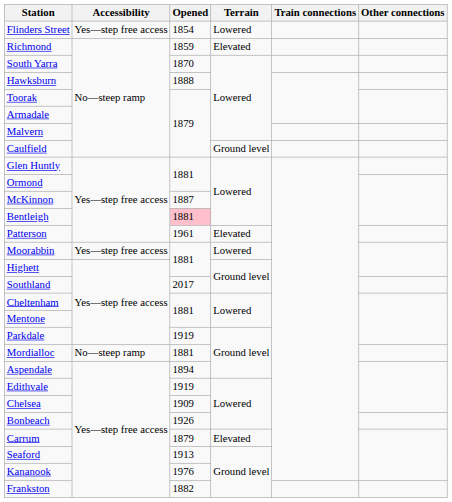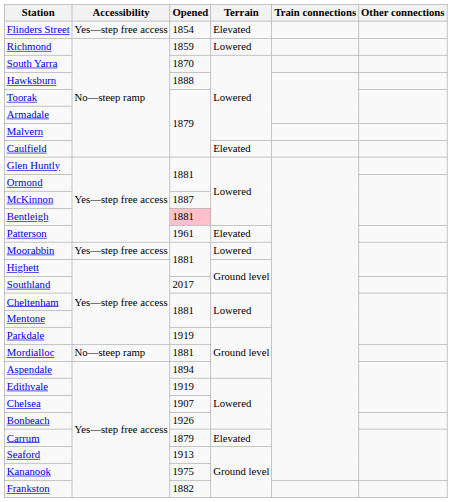 <table class="wikitable">
 <tr>
 <th>Station</th>
 <th>Accessibility</th>
 <th>Opened</th>
 <th>Terrain</th>
 <th>Train connections</th>
 <th>Other connections</th>
 </tr>
 <tr>
 <td><a href='#'>Flinders Street</a></td>
 <td>Yes—step free access</td>
 <td>1854</td>
-<td>Lowered</td>
+<td>Elevated</td>
 <td></td>
 <td> </td>
 </tr>
 <tr>
 <td><a href='#'>Richmond</a></td>
 <td rowspan="7">No—steep ramp</td>
 <td>1859</td>
-<td>Elevated</td>
+<td>Lowered</td>
 <td></td>
 <td> </td>
 </tr>
 <tr>
 <td><a href='#'>South Yarra</a></td>
 <td>1870</td>
 <td rowspan="5">Lowered</td>
 <td></td>
 <td></td>
 </tr>
 <tr>
 <td><a href='#'>Hawksburn</a></td>
 <td>1888</td>
 <td rowspan="3"></td>
 <td></td>
 </tr>
 <tr>
 <td><a href='#'>Toorak</a></td>
 <td rowspan="4">1879</td>
 <td rowspan="2"> </td>
 </tr>
 <tr>
 <td><a href='#'>Armadale</a></td>
 </tr>
 <tr>
 <td><a href='#'>Malvern</a></td>
 <td></td>
 <td></td>
 </tr>
 <tr>
 <td><a href='#'>Caulfield</a></td>
-<td>Ground level</td>
+<td>Elevated</td>
 <td></td>
 <td> </td>
 </tr>
 <tr>
 <td><a href='#'>Glen Huntly</a></td>
 <td rowspan="5">Yes—step free access</td>
 <td rowspan="2">1881</td>
 <td rowspan="4">Lowered</td>
 <td rowspan="19"></td>
 <td></td>
 </tr>
 <tr>
 <td><a href='#'>Ormond</a></td>
 <td rowspan="3"></td>
 </tr>
 <tr>
 <td><a href='#'>McKinnon</a></td>
 <td>1887</td>
 </tr>
 <tr>
 <td><a href='#'>Bentleigh</a></td>
 <td style="background: pink;">1881</td>
 </tr>
 <tr>
 <td><a href='#'>Patterson</a></td>
 <td>1961</td>
 <td>Elevated</td>
 <td></td>
 </tr>
 <tr>
 <td><a href='#'>Moorabbin</a></td>
 <td>Yes—step free access</td>
 <td rowspan="2">1881</td>
 <td>Lowered</td>
 <td rowspan="2"></td>
 </tr>
 <tr>
 <td><a href='#'>Highett</a></td>
 <td rowspan="5">Yes—step free access</td>
 <td rowspan="2">Ground level</td>
 </tr>
 <tr>
 <td><a href='#'>Southland</a></td>
 <td>2017</td>
 <td> </td>
 </tr>
 <tr>
 <td><a href='#'>Cheltenham</a></td>
 <td rowspan="2">1881</td>
 <td rowspan="2">Lowered</td>
 <td rowspan="3"></td>
 </tr>
 <tr>
 <td><a href='#'>Mentone</a></td>
 </tr>
 <tr>
 <td><a href='#'>Parkdale</a></td>
 <td>1919</td>
 <td rowspan="3">Ground level</td>
 </tr>
 <tr>
 <td><a href='#'>Mordialloc</a></td>
 <td>No—steep ramp</td>
 <td>1881</td>
 <td> </td>
 </tr>
 <tr>
 <td><a href='#'>Aspendale</a></td>
 <td rowspan="8">Yes—step free access</td>
 <td>1894</td>
 <td rowspan="3"></td>
 </tr>
 <tr>
 <td><a href='#'>Edithvale</a></td>
 <td>1919</td>
 <td rowspan="3">Lowered</td>
 </tr>
 <tr>
 <td><a href='#'>Chelsea</a></td>
-<td>1909</td>
+<td>1907</td>
 </tr>
 <tr>
 <td><a href='#'>Bonbeach</a></td>
 <td>1926</td>
 <td></td>
 </tr>
 <tr>
 <td><a href='#'>Carrum</a></td>
 <td>1879</td>
 <td>Elevated</td>
 <td rowspan="3"></td>
 </tr>
 <tr>
 <td><a href='#'>Seaford</a></td>
 <td>1913</td>
 <td rowspan="3">Ground level</td>
 </tr>
 <tr>
 <td><a href='#'>Kananook</a></td>
-<td>1976</td>
+<td>1975</td>
 </tr>
 <tr>
 <td><a href='#'>Frankston</a></td>
 <td>1882</td>
 <td></td>
 <td> </td>
 </tr>
 </table>
